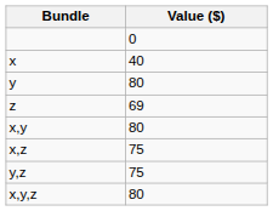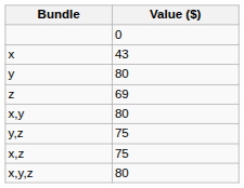 <table class="wikitable" style="float:right; width:300px">
 <tr>
 <th>Bundle</th>
 <th>Value ($)</th>
 </tr>
 <tr>
 <td></td>
 <td>0</td>
 </tr>
 <tr>
 <td>x</td>
-<td>40</td>
+<td>43</td>
 </tr>
 <tr>
 <td>y</td>
 <td>80</td>
 </tr>
 <tr>
 <td>z</td>
 <td>69</td>
 </tr>
 <tr>
 <td>x,y</td>
 <td>80</td>
 </tr>
 <tr>
-<td>x,z</td>
+<td>y,z</td>
 <td>75</td>
 </tr>
 <tr>
-<td>y,z</td>
+<td>x,z</td>
 <td>75</td>
 </tr>
 <tr>
 <td>x,y,z</td>
 <td>80</td>
 </tr>
 </table>
